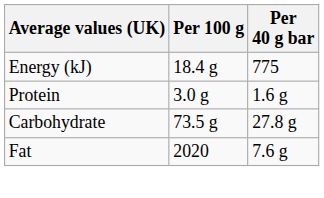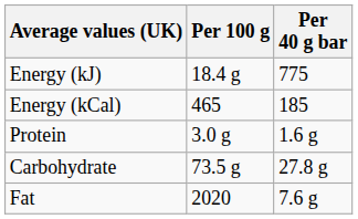 <table class="wikitable">
 <tr>
 <th>Average values (UK)</th>
 <th>Per 100 g</th>
 <th>Per<br>40 g bar</th>
 </tr>
 <tr>
 <td>Energy  (kJ)</td>
 <td>18.4 g</td>
 <td>775</td>
+</tr>
+<tr>
+<td>Energy  (kCal)</td>
+<td>465</td>
+<td>185</td>
 </tr>
 <tr>
 <td>Protein</td>
 <td>3.0 g</td>
 <td>1.6 g</td>
 </tr>
 <tr>
 <td>Carbohydrate</td>
 <td>73.5 g</td>
 <td>27.8 g</td>
 </tr>
 <tr>
 <td>Fat</td>
 <td>2020</td>
 <td>7.6 g</td>
 </tr>
 </table>
